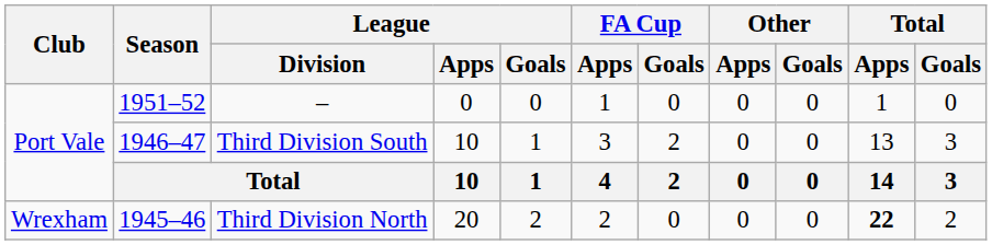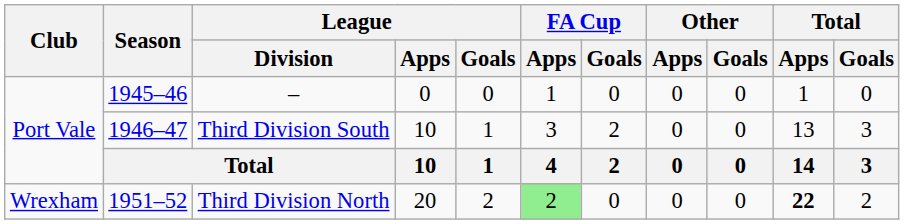 <table class="wikitable" style="text-align:center">
 <tr>
 <th rowspan="2">Club</th>
 <th rowspan="2">Season</th>
 <th colspan="3">League</th>
 <th colspan="2"><a href='#'>FA Cup</a></th>
 <th colspan="2">Other</th>
 <th colspan="2">Total</th>
 </tr>
 <tr>
 <th>Division</th>
 <th>Apps</th>
 <th>Goals</th>
 <th>Apps</th>
 <th>Goals</th>
 <th>Apps</th>
 <th>Goals</th>
 <th>Apps</th>
 <th>Goals</th>
 </tr>
 <tr>
 <td rowspan="3"><a href='#'>Port Vale</a></td>
-<td><a href='#'>1951–52</a></td>
+<td><a href='#'>1945–46</a></td>
 <td>–</td>
 <td>0</td>
 <td>0</td>
 <td>1</td>
 <td>0</td>
 <td>0</td>
 <td>0</td>
 <td>1</td>
 <td>0</td>
 </tr>
 <tr>
 <td><a href='#'>1946–47</a></td>
 <td><a href='#'>Third Division South</a></td>
 <td>10</td>
 <td>1</td>
 <td>3</td>
 <td>2</td>
 <td>0</td>
 <td>0</td>
 <td>13</td>
 <td>3</td>
 </tr>
 <tr>
 <th colspan="2">Total</th>
 <th>10</th>
 <th>1</th>
 <th>4</th>
 <th>2</th>
 <th>0</th>
 <th>0</th>
 <th>14</th>
 <th>3</th>
 </tr>
 <tr>
 <td><a href='#'>Wrexham</a></td>
-<td><a href='#'>1945–46</a></td>
+<td><a href='#'>1951–52</a></td>
 <td><a href='#'>Third Division North</a></td>
 <td>20</td>
 <td>2</td>
-<td>2</td>
+<td style="background: lightgreen;">2</td>
 <td>0</td>
 <td>0</td>
 <td>0</td>
 <td><strong>22</strong></td>
 <td>2</td>
 </tr>
 </table>
